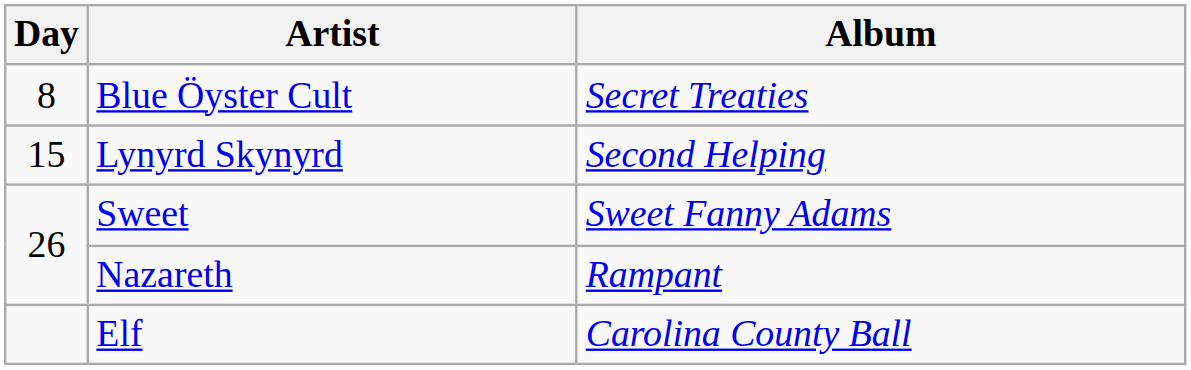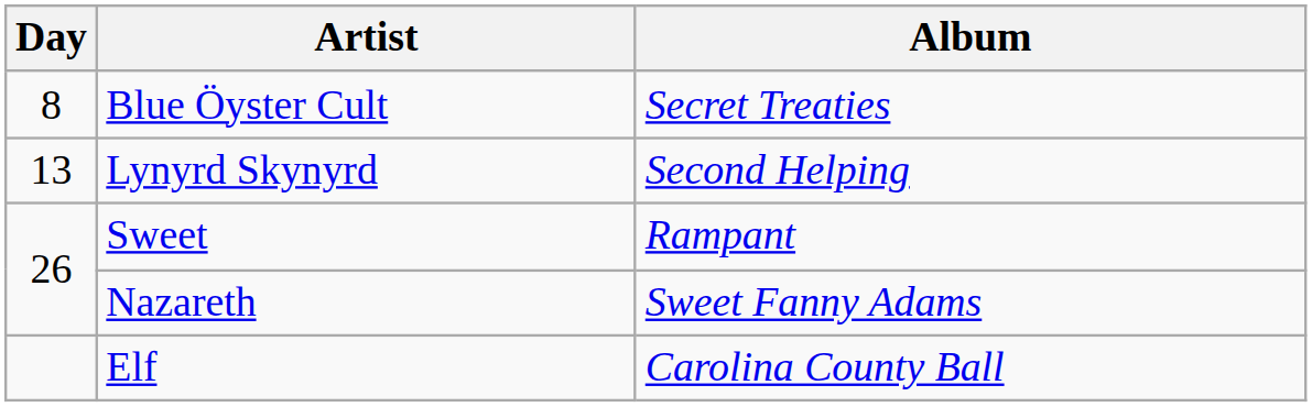 <table class="wikitable" border="1">
 <tr>
 <th>Day</th>
 <th width="200">Artist</th>
 <th width="250">Album</th>
 </tr>
 <tr>
 <td style="text-align:center;" rowspan="1">8</td>
 <td><a href='#'>Blue Öyster Cult</a></td>
 <td><em><a href='#'>Secret Treaties</a></em></td>
 </tr>
 <tr>
-<td style="text-align:center;" rowspan="1">15</td>
+<td style="text-align:center;" rowspan="1">13</td>
 <td><a href='#'>Lynyrd Skynyrd</a></td>
 <td><em><a href='#'>Second Helping</a></em></td>
 </tr>
 <tr>
 <td style="text-align:center;" rowspan="2">26</td>
 <td><a href='#'>Sweet</a></td>
-<td><em><a href='#'>Sweet Fanny Adams</a></em></td>
+<td><em><a href='#'>Rampant</a></em></td>
 </tr>
 <tr>
 <td><a href='#'>Nazareth</a></td>
-<td><em><a href='#'>Rampant</a></em></td>
+<td><em><a href='#'>Sweet Fanny Adams</a></em></td>
 </tr>
 <tr>
 <td></td>
 <td><a href='#'>Elf</a></td>
 <td><em><a href='#'>Carolina County Ball</a></em></td>
 </tr>
 </table>
